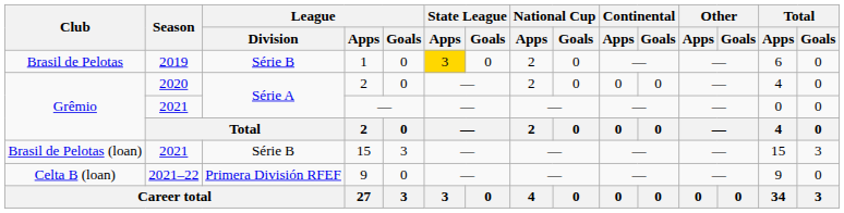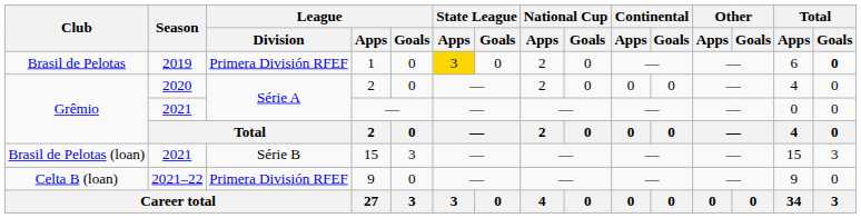 <table class="wikitable" style="text-align: center">
 <tr>
 <th rowspan="2">Club</th>
 <th rowspan="2">Season</th>
 <th colspan="3">League</th>
 <th colspan="2">State League</th>
 <th colspan="2">National Cup</th>
 <th colspan="2">Continental</th>
 <th colspan="2">Other</th>
 <th colspan="2">Total</th>
 </tr>
 <tr>
 <th>Division</th>
 <th>Apps</th>
 <th>Goals</th>
 <th>Apps</th>
 <th>Goals</th>
 <th>Apps</th>
 <th>Goals</th>
 <th>Apps</th>
 <th>Goals</th>
 <th>Apps</th>
 <th>Goals</th>
 <th>Apps</th>
 <th>Goals</th>
 </tr>
 <tr>
 <td><a href='#'>Brasil de Pelotas</a></td>
 <td><a href='#'>2019</a></td>
-<td><a href='#'>Série B</a></td>
+<td><a href='#'>Primera División RFEF</a></td>
 <td>1</td>
 <td>0</td>
 <td style="background: gold;">3</td>
 <td>0</td>
 <td>2</td>
 <td>0</td>
 <td colspan="2">—</td>
 <td colspan="2">—</td>
 <td>6</td>
-<td>0</td>
+<td><strong>0</strong></td>
 </tr>
 <tr>
 <td rowspan=3><a href='#'>Grêmio</a></td>
 <td><a href='#'>2020</a></td>
 <td rowspan=2><a href='#'>Série A</a></td>
 <td>2</td>
 <td>0</td>
 <td colspan="2">—</td>
 <td>2</td>
 <td>0</td>
 <td>0</td>
 <td>0</td>
 <td colspan="2">—</td>
 <td>4</td>
 <td>0</td>
 </tr>
 <tr>
 <td><a href='#'>2021</a></td>
 <td colspan="2">—</td>
 <td colspan="2">—</td>
 <td colspan="2">—</td>
 <td colspan="2">—</td>
 <td colspan="2">—</td>
 <td>0</td>
 <td>0</td>
 </tr>
 <tr>
 <th colspan=2>Total</th>
 <th>2</th>
 <th>0</th>
 <th colspan="2">—</th>
 <th>2</th>
 <th>0</th>
 <th>0</th>
 <th>0</th>
 <th colspan="2">—</th>
 <th>4</th>
 <th>0</th>
 </tr>
 <tr>
 <td><a href='#'>Brasil de Pelotas</a> (loan)</td>
 <td><a href='#'>2021</a></td>
 <td>Série B</td>
 <td>15</td>
 <td>3</td>
 <td colspan="2">—</td>
 <td colspan="2">—</td>
 <td colspan="2">—</td>
 <td colspan="2">—</td>
 <td>15</td>
 <td>3</td>
 </tr>
 <tr>
 <td><a href='#'>Celta B</a> (loan)</td>
 <td><a href='#'>2021–22</a></td>
 <td><a href='#'>Primera División RFEF</a></td>
 <td>9</td>
 <td>0</td>
 <td colspan="2">—</td>
 <td colspan="2">—</td>
 <td colspan="2">—</td>
 <td colspan="2">—</td>
 <td>9</td>
 <td>0</td>
 </tr>
 <tr>
 <th colspan="3"><strong>Career total</strong></th>
 <th>27</th>
 <th>3</th>
 <th>3</th>
 <th>0</th>
 <th>4</th>
 <th>0</th>
 <th>0</th>
 <th>0</th>
 <th>0</th>
 <th>0</th>
 <th>34</th>
 <th>3</th>
 </tr>
 </table>
